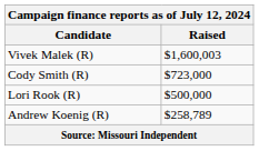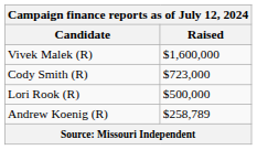 <table class="wikitable sortable">
 <tr>
 <th colspan="2">Campaign finance reports as of July 12, 2024</th>
 </tr>
 <tr style="text-align:center;">
 <th>Candidate</th>
 <th>Raised</th>
 </tr>
 <tr>
 <td>Vivek Malek (R)</td>
-<td>$1,600,003</td>
+<td>$1,600,000</td>
 </tr>
 <tr>
 <td>Cody Smith (R)</td>
 <td>$723,000</td>
 </tr>
 <tr>
 <td>Lori Rook (R)</td>
 <td>$500,000</td>
 </tr>
 <tr>
 <td>Andrew Koenig (R)</td>
 <td>$258,789</td>
 </tr>
 <tr>
 <th colspan="2"><small>Source: Missouri Independent</small></th>
 </tr>
 </table>
